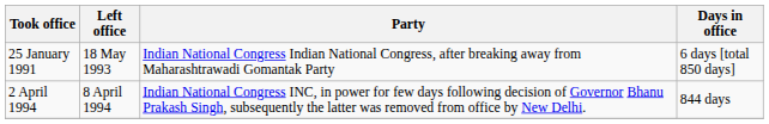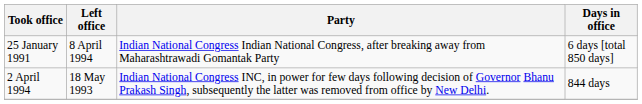 <table class="wikitable sortable">
 <tr>
 <th>Took office</th>
 <th>Left office</th>
 <th>Party</th>
 <th>Days in office</th>
 </tr>
 <tr>
 <td>25 January 1991</td>
-<td>18 May 1993</td>
+<td>8 April 1994</td>
 <td><a href='#'>Indian National Congress</a> Indian National Congress, after breaking away from Maharashtrawadi Gomantak Party</td>
 <td>6 days [total 850 days]</td>
 </tr>
 <tr>
 <td>2 April 1994</td>
-<td>8 April 1994</td>
+<td>18 May 1993</td>
 <td><a href='#'>Indian National Congress</a> INC, in power for few days following decision of <a href='#'>Governor</a> <a href='#'>Bhanu Prakash Singh</a>, subsequently the latter was removed from office by <a href='#'>New Delhi</a>.</td>
 <td>844 days</td>
 </tr>
 <tr>
 </tr>
 </table>
